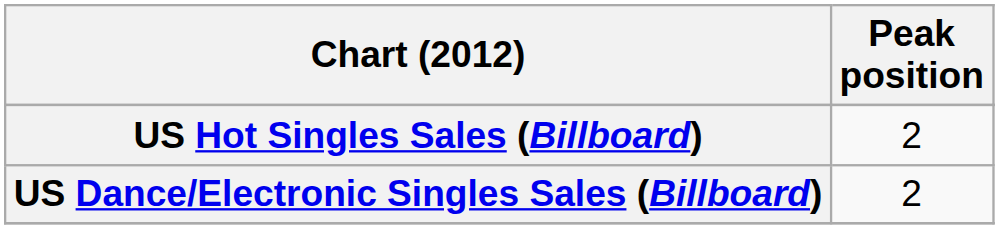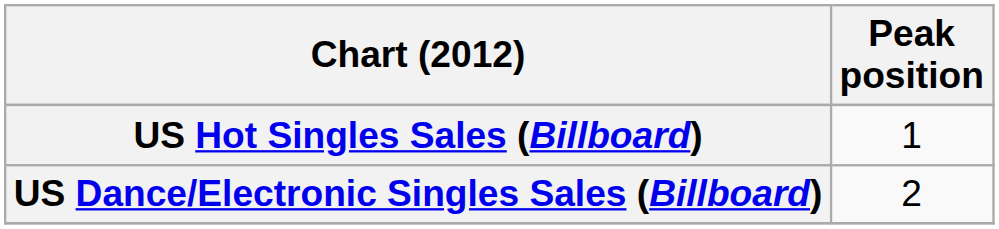 <table class="wikitable sortable plainrowheaders">
 <tr>
 <th>Chart (2012)</th>
 <th>Peak<br>position</th>
 </tr>
 <tr>
 </tr>
 <tr>
 </tr>
 <tr>
 <th scope="row">US <a href='#'>Hot Singles Sales</a> (<em><a href='#'>Billboard</a></em>)</th>
-<td style="text-align:center;">2</td>
+<td style="text-align:center;">1</td>
 </tr>
 <tr>
 <th scope="row">US <a href='#'>Dance/Electronic Singles Sales</a> (<em><a href='#'>Billboard</a></em>)</th>
 <td style="text-align:center;">2</td>
 </tr>
 <tr>
 </tr>
 </table>
